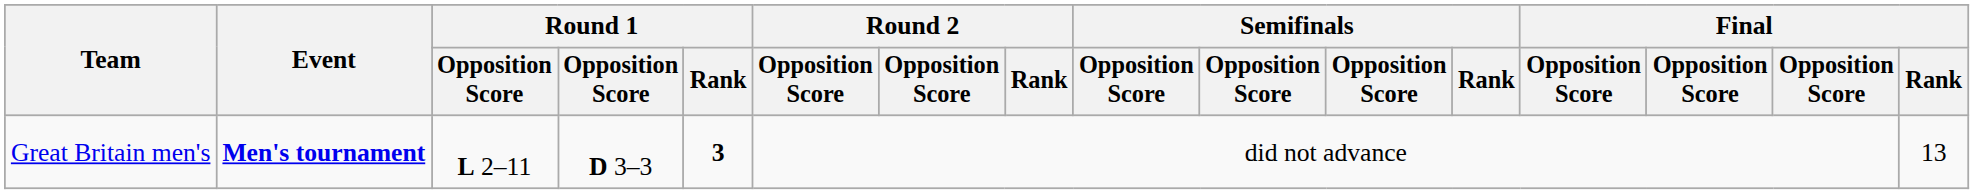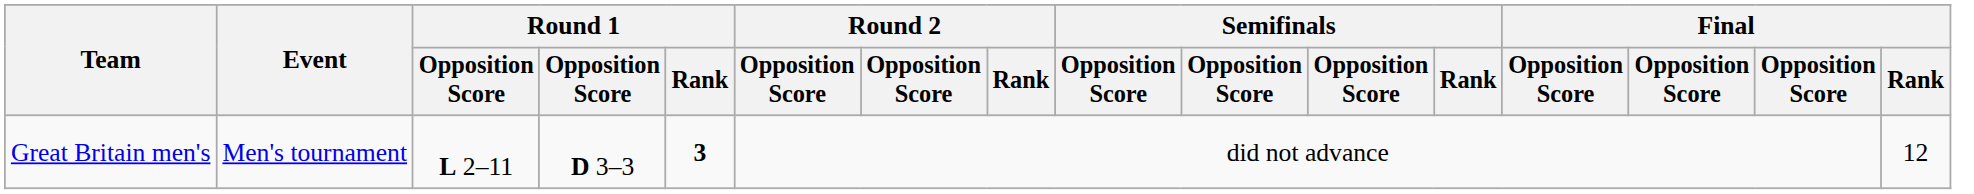 <table class=wikitable style=font-size:90%;text-align:center>
 <tr>
 <th rowspan=2>Team</th>
 <th rowspan=2>Event</th>
 <th colspan=3>Round 1</th>
 <th colspan=3>Round 2</th>
 <th colspan=4>Semifinals</th>
 <th colspan=4>Final</th>
 </tr>
 <tr style=font-size:95%>
 <th>Opposition<br>Score</th>
 <th>Opposition<br>Score</th>
 <th>Rank</th>
 <th>Opposition<br>Score</th>
 <th>Opposition<br>Score</th>
 <th>Rank</th>
 <th>Opposition<br>Score</th>
 <th>Opposition<br>Score</th>
 <th>Opposition<br>Score</th>
 <th>Rank</th>
 <th>Opposition<br>Score</th>
 <th>Opposition<br>Score</th>
 <th>Opposition<br>Score</th>
 <th>Rank</th>
 </tr>
 <tr>
 <td align=left><a href='#'>Great Britain men's</a></td>
-<td align=left><strong><a href='#'>Men's tournament</a></strong></td>
+<td align=left><a href='#'>Men's tournament</a></td>
 <td><br><strong>L</strong> 2–11</td>
 <td><br><strong>D</strong> 3–3</td>
 <td><strong>3</strong></td>
 <td colspan=10>did not advance</td>
-<td>13</td>
+<td>12</td>
 </tr>
 </table>
